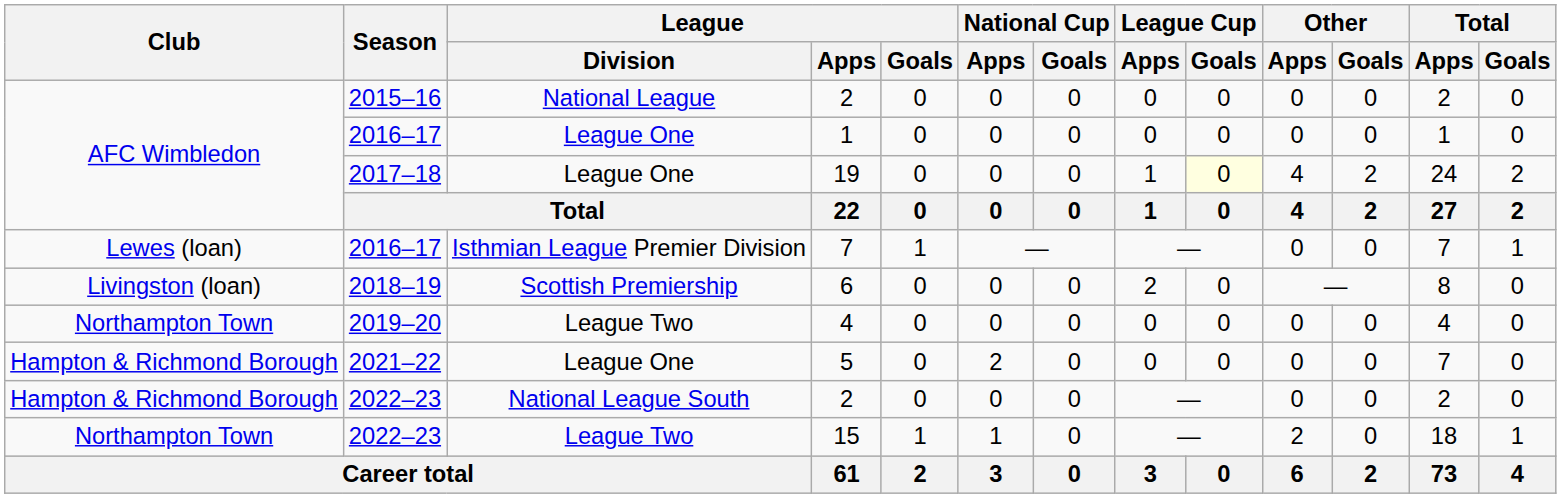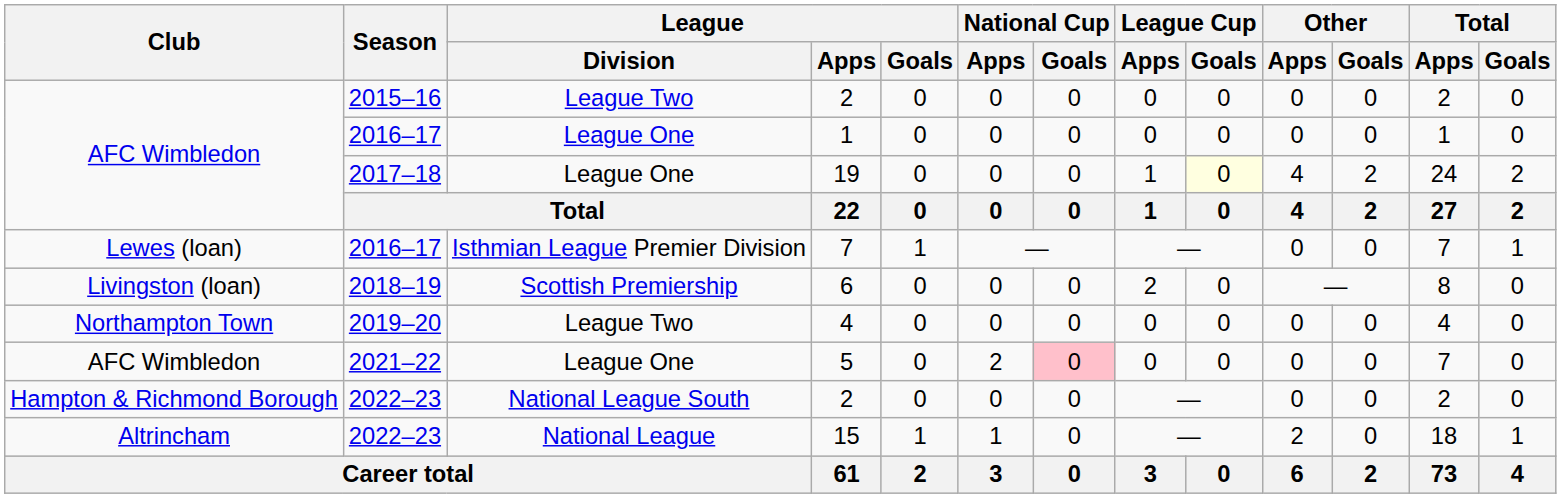 <table class="wikitable" style="text-align: center;">
 <tr>
 <th rowspan="2">Club</th>
 <th rowspan="2">Season</th>
 <th colspan="3">League</th>
 <th colspan="2">National Cup</th>
 <th colspan="2">League Cup</th>
 <th colspan="2">Other</th>
 <th colspan="2">Total</th>
 </tr>
 <tr>
 <th>Division</th>
 <th>Apps</th>
 <th>Goals</th>
 <th>Apps</th>
 <th>Goals</th>
 <th>Apps</th>
 <th>Goals</th>
 <th>Apps</th>
 <th>Goals</th>
 <th>Apps</th>
 <th>Goals</th>
 </tr>
 <tr>
 <td rowspan="4" valign="center"><a href='#'>AFC Wimbledon</a></td>
 <td><a href='#'>2015–16</a></td>
-<td><a href='#'>National League</a></td>
+<td><a href='#'>League Two</a></td>
 <td>2</td>
 <td>0</td>
 <td>0</td>
 <td>0</td>
 <td>0</td>
 <td>0</td>
 <td>0</td>
 <td>0</td>
 <td>2</td>
 <td>0</td>
 </tr>
 <tr>
 <td><a href='#'>2016–17</a></td>
 <td><a href='#'>League One</a></td>
 <td>1</td>
 <td>0</td>
 <td>0</td>
 <td>0</td>
 <td>0</td>
 <td>0</td>
 <td>0</td>
 <td>0</td>
 <td>1</td>
 <td>0</td>
 </tr>
 <tr>
 <td><a href='#'>2017–18</a></td>
 <td>League One</td>
 <td>19</td>
 <td>0</td>
 <td>0</td>
 <td>0</td>
 <td>1</td>
 <td style="background: lightyellow;">0</td>
 <td>4</td>
 <td>2</td>
 <td>24</td>
 <td>2</td>
 </tr>
 <tr>
 <th colspan="2" valign="center">Total</th>
 <th>22</th>
 <th>0</th>
 <th>0</th>
 <th>0</th>
 <th>1</th>
 <th>0</th>
 <th>4</th>
 <th>2</th>
 <th>27</th>
 <th>2</th>
 </tr>
 <tr>
 <td><a href='#'>Lewes</a> (loan)</td>
 <td><a href='#'>2016–17</a></td>
 <td><a href='#'>Isthmian League</a> Premier Division</td>
 <td>7</td>
 <td>1</td>
 <td colspan="2">—</td>
 <td colspan="2">—</td>
 <td>0</td>
 <td>0</td>
 <td>7</td>
 <td>1</td>
 </tr>
 <tr>
 <td><a href='#'>Livingston</a> (loan)</td>
 <td><a href='#'>2018–19</a></td>
 <td><a href='#'>Scottish Premiership</a></td>
 <td>6</td>
 <td>0</td>
 <td>0</td>
 <td>0</td>
 <td>2</td>
 <td>0</td>
 <td colspan="2">—</td>
 <td>8</td>
 <td>0</td>
 </tr>
 <tr>
 <td><a href='#'>Northampton Town</a></td>
 <td><a href='#'>2019–20</a></td>
 <td>League Two</td>
 <td>4</td>
 <td>0</td>
 <td>0</td>
 <td>0</td>
 <td>0</td>
 <td>0</td>
 <td>0</td>
 <td>0</td>
 <td>4</td>
 <td>0</td>
 </tr>
 <tr>
-<td><a href='#'>Hampton & Richmond Borough</a></td>
+<td>AFC Wimbledon</td>
 <td><a href='#'>2021–22</a></td>
 <td>League One</td>
 <td>5</td>
 <td>0</td>
 <td>2</td>
-<td>0</td>
+<td style="background: pink;">0</td>
 <td>0</td>
 <td>0</td>
 <td>0</td>
 <td>0</td>
 <td>7</td>
 <td>0</td>
 </tr>
 <tr>
 <td><a href='#'>Hampton & Richmond Borough</a></td>
 <td><a href='#'>2022–23</a></td>
 <td><a href='#'>National League South</a></td>
 <td>2</td>
 <td>0</td>
 <td>0</td>
 <td>0</td>
 <td colspan="2">—</td>
 <td>0</td>
 <td>0</td>
 <td>2</td>
 <td>0</td>
 </tr>
 <tr>
-<td><a href='#'>Northampton Town</a></td>
+<td><a href='#'>Altrincham</a></td>
 <td><a href='#'>2022–23</a></td>
-<td><a href='#'>League Two</a></td>
+<td><a href='#'>National League</a></td>
 <td>15</td>
 <td>1</td>
 <td>1</td>
 <td>0</td>
 <td colspan="2">—</td>
 <td>2</td>
 <td>0</td>
 <td>18</td>
 <td>1</td>
 </tr>
 <tr>
 <th colspan="3">Career total</th>
 <th>61</th>
 <th>2</th>
 <th>3</th>
 <th>0</th>
 <th>3</th>
 <th>0</th>
 <th>6</th>
 <th>2</th>
 <th>73</th>
 <th>4</th>
 </tr>
 </table>
